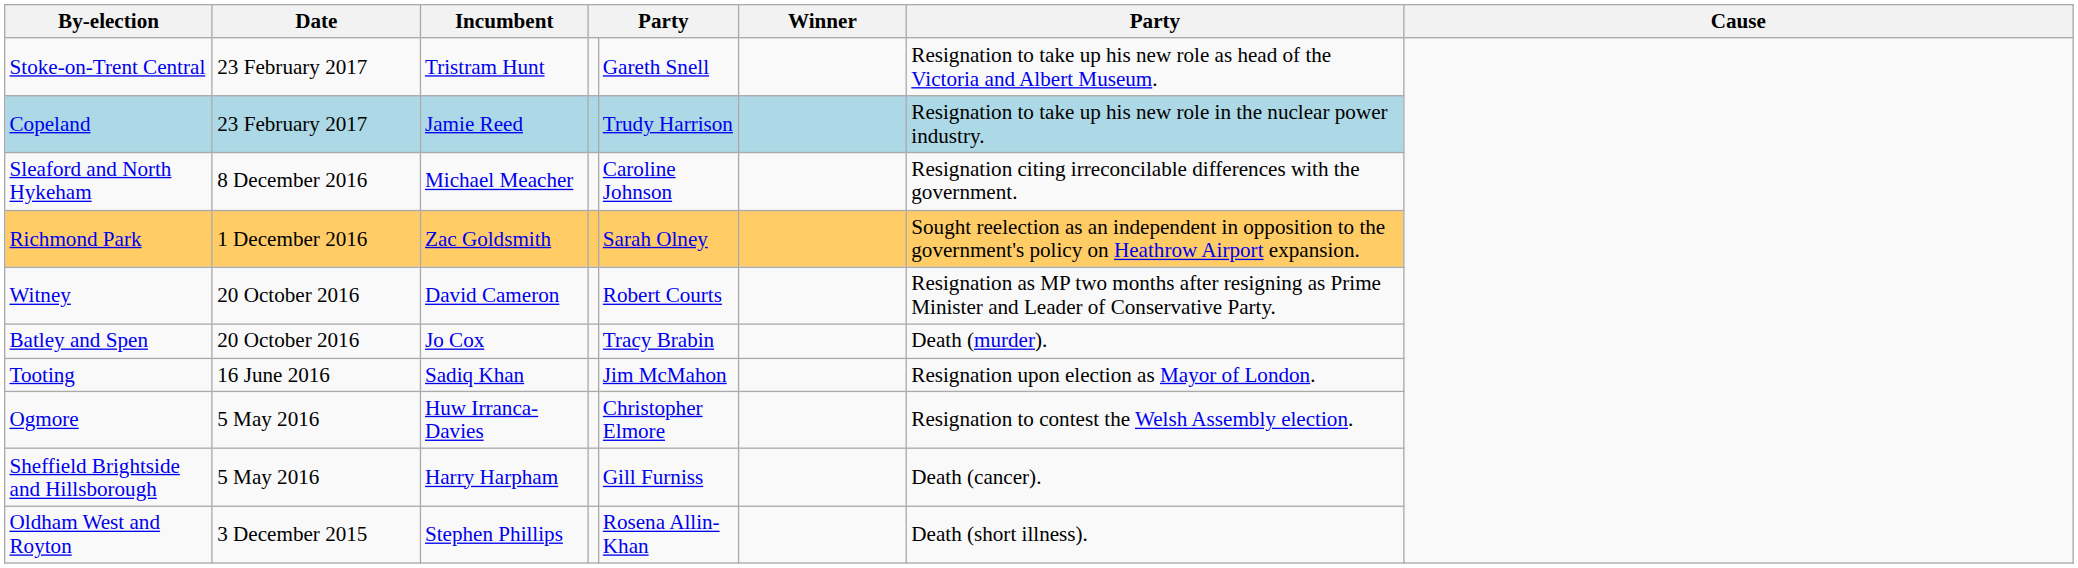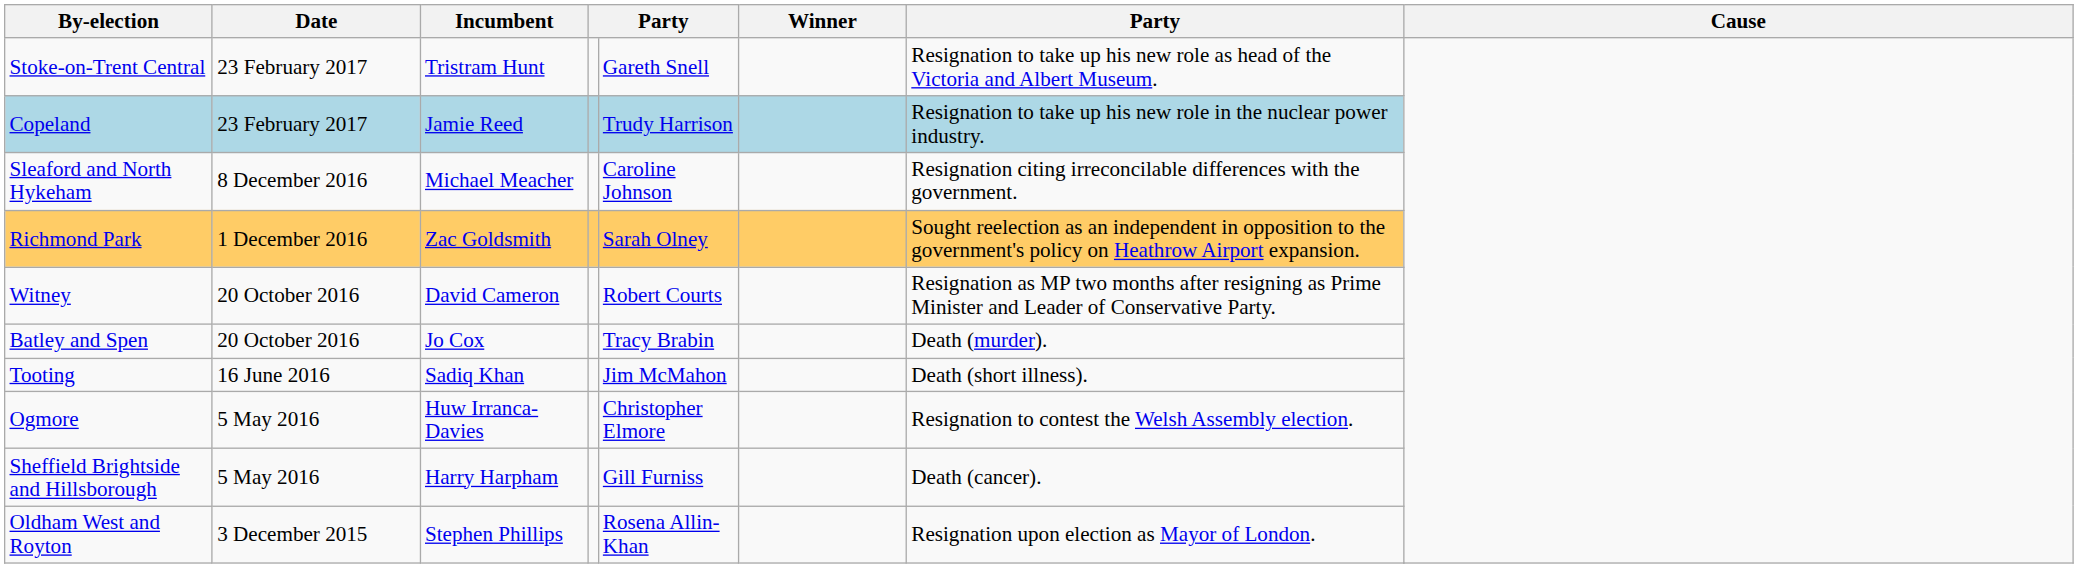 <table class="wikitable">
 <tr>
 <th ! scope="col" style="width: 150px;">By-election</th>
 <th ! scope="col" style="width: 150px;">Date</th>
 <th ! scope="col" style="width: 120px;">Incumbent</th>
 <th ! scope="col" style="width: 50px;" colspan=2>Party</th>
 <th ! scope="col" style="width: 120px;">Winner</th>
 <th ! scope="col" style="width: 50px;" colspan=2>Party</th>
 <th ! scope="col" style="width: 500px;">Cause</th>
 </tr>
 <tr>
 <td><a href='#'>Stoke-on-Trent Central</a></td>
 <td>23 February 2017</td>
 <td><a href='#'>Tristram Hunt</a></td>
 <td></td>
 <td><a href='#'>Gareth Snell</a></td>
 <td></td>
 <td>Resignation to take up his new role as head of the <a href='#'>Victoria and Albert Museum</a>.</td>
 </tr>
 <tr bgcolor="lightblue">
 <td><a href='#'>Copeland</a></td>
 <td>23 February 2017</td>
 <td><a href='#'>Jamie Reed</a></td>
 <td></td>
 <td><a href='#'>Trudy Harrison</a></td>
 <td></td>
 <td>Resignation to take up his new role in the nuclear power industry.</td>
 </tr>
 <tr>
 <td><a href='#'>Sleaford and North Hykeham</a></td>
 <td>8 December 2016</td>
 <td><a href='#'>Michael Meacher</a></td>
 <td></td>
 <td><a href='#'>Caroline Johnson</a></td>
 <td></td>
 <td>Resignation citing irreconcilable differences with the government.</td>
 </tr>
 <tr bgcolor="ffcc66">
 <td><a href='#'>Richmond Park</a></td>
 <td>1 December 2016</td>
 <td><a href='#'>Zac Goldsmith</a></td>
 <td></td>
 <td><a href='#'>Sarah Olney</a></td>
 <td></td>
 <td>Sought reelection as an independent in opposition to the government's policy on <a href='#'>Heathrow Airport</a> expansion.</td>
 </tr>
 <tr>
 <td><a href='#'>Witney</a></td>
 <td>20 October 2016</td>
 <td><a href='#'>David Cameron</a></td>
 <td></td>
 <td><a href='#'>Robert Courts</a></td>
 <td></td>
 <td>Resignation as MP two months after resigning as Prime Minister and Leader of Conservative Party.</td>
 </tr>
 <tr>
 <td><a href='#'>Batley and Spen</a></td>
 <td>20 October 2016</td>
 <td><a href='#'>Jo Cox</a></td>
 <td></td>
 <td><a href='#'>Tracy Brabin</a></td>
 <td></td>
 <td>Death (<a href='#'>murder</a>).</td>
 </tr>
 <tr>
 <td><a href='#'>Tooting</a></td>
 <td>16 June 2016</td>
 <td><a href='#'>Sadiq Khan</a></td>
 <td></td>
 <td><a href='#'>Jim McMahon</a></td>
 <td></td>
-<td>Resignation upon election as <a href='#'>Mayor of London</a>.</td>
+<td>Death (short illness).</td>
 </tr>
 <tr>
 <td><a href='#'>Ogmore</a></td>
 <td>5 May 2016</td>
 <td><a href='#'>Huw Irranca-Davies</a></td>
 <td></td>
 <td><a href='#'>Christopher Elmore</a></td>
 <td></td>
 <td>Resignation to contest the <a href='#'>Welsh Assembly election</a>.</td>
 </tr>
 <tr>
 <td><a href='#'>Sheffield Brightside and Hillsborough</a></td>
 <td>5 May 2016</td>
 <td><a href='#'>Harry Harpham</a></td>
 <td></td>
 <td><a href='#'>Gill Furniss</a></td>
 <td></td>
 <td>Death (cancer).</td>
 </tr>
 <tr>
 <td><a href='#'>Oldham West and Royton</a></td>
 <td>3 December 2015</td>
 <td><a href='#'>Stephen Phillips</a></td>
 <td></td>
 <td><a href='#'>Rosena Allin-Khan</a></td>
 <td></td>
-<td>Death (short illness).</td>
+<td>Resignation upon election as <a href='#'>Mayor of London</a>.</td>
 </tr>
 </table>
